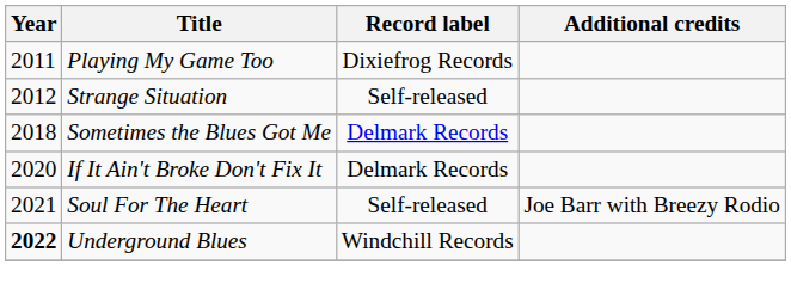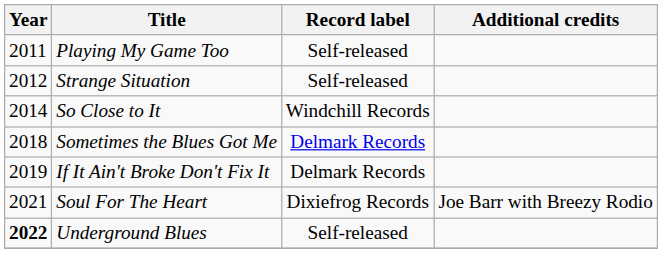 <table class="wikitable sortable">
 <tr>
 <th>Year</th>
 <th>Title</th>
 <th>Record label</th>
 <th>Additional credits</th>
 </tr>
 <tr>
 <td>2011</td>
 <td><em>Playing My Game Too</em></td>
-<td style="text-align:center;">Dixiefrog Records</td>
+<td style="text-align:center;">Self-released</td>
 <td></td>
 </tr>
 <tr>
 <td>2012</td>
 <td><em>Strange Situation</em></td>
 <td style="text-align:center;">Self-released</td>
 <td></td>
 </tr>
 <tr>
+<td>2014</td>
+<td><em>So Close to It</em></td>
+<td style="text-align:center;">Windchill Records</td>
+<td></td>
+</tr>
+<tr>
 <td>2018</td>
 <td><em>Sometimes the Blues Got Me</em></td>
 <td style="text-align:center;"><a href='#'>Delmark Records</a></td>
 <td></td>
 </tr>
 <tr>
-<td>2020</td>
+<td>2019</td>
 <td><em>If It Ain't Broke Don't Fix It</em></td>
 <td style="text-align:center;">Delmark Records</td>
 <td></td>
 </tr>
 <tr>
 <td>2021</td>
 <td><em>Soul For The Heart</em></td>
-<td style="text-align:center;">Self-released</td>
+<td style="text-align:center;">Dixiefrog Records</td>
 <td>Joe Barr with Breezy Rodio</td>
 </tr>
 <tr>
 <td><strong>2022</strong></td>
 <td><em>Underground Blues</em></td>
-<td style="text-align:center;">Windchill Records</td>
+<td style="text-align:center;">Self-released</td>
 <td></td>
 </tr>
 <tr>
 </tr>
 </table>
